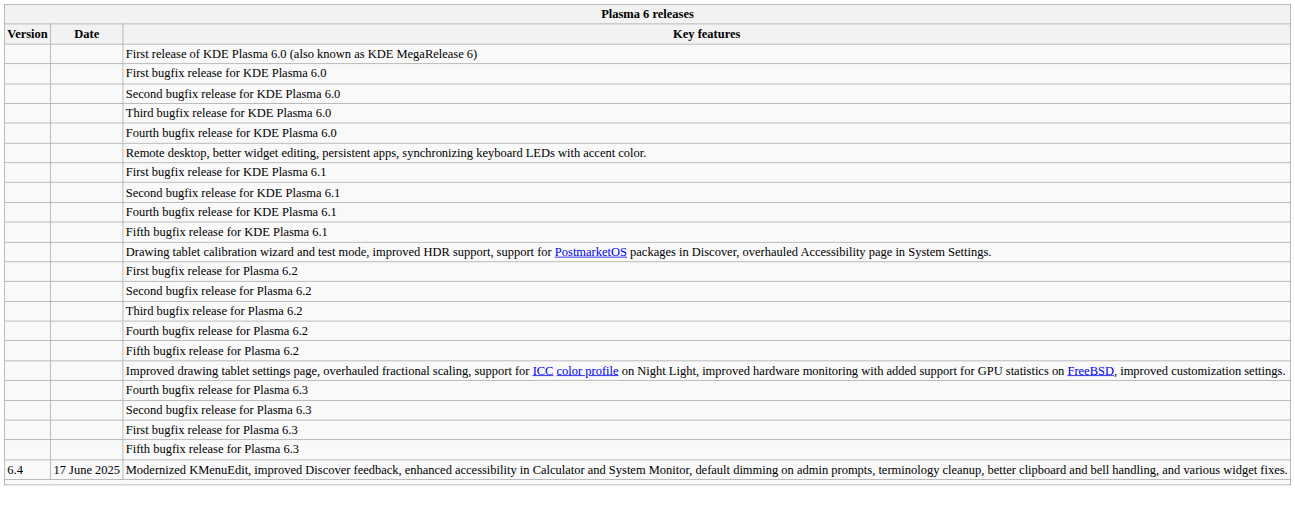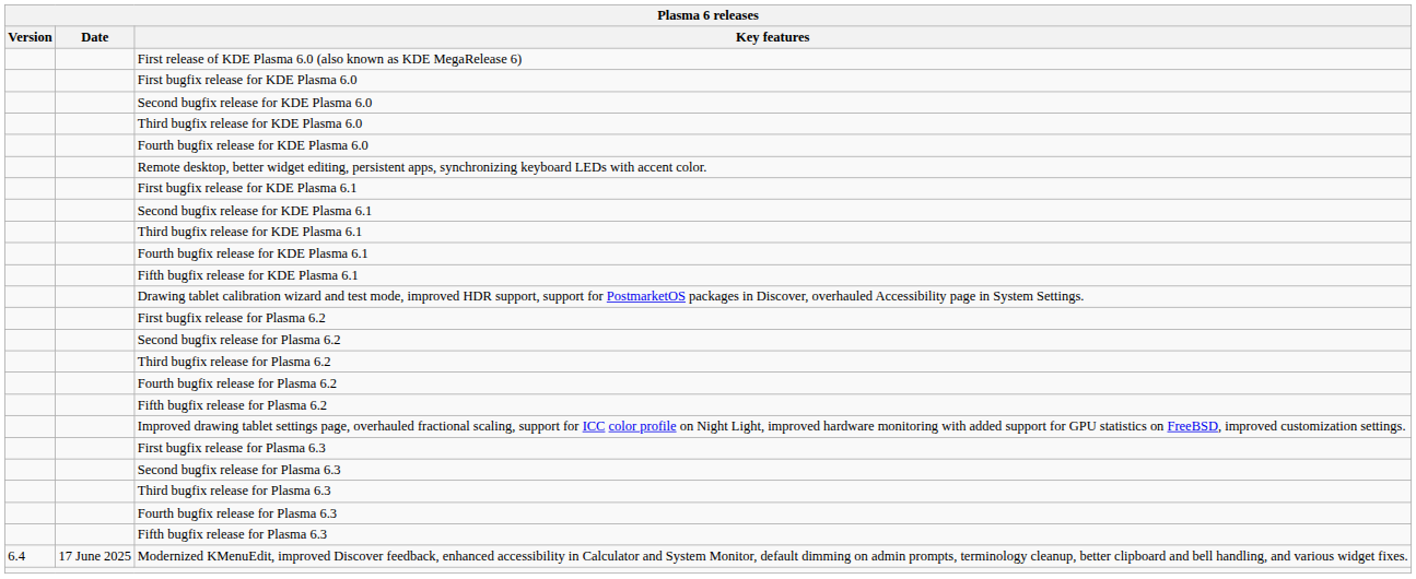 <table class="wikitable">
 <tr>
 <th colspan="3">Plasma 6 releases</th>
 </tr>
 <tr>
 <th>Version</th>
 <th>Date</th>
 <th>Key features</th>
 </tr>
 <tr>
 <td></td>
 <td></td>
 <td>First release of KDE Plasma 6.0 (also known as KDE MegaRelease 6)</td>
 </tr>
 <tr>
 <td></td>
 <td></td>
 <td>First bugfix release for KDE Plasma 6.0</td>
 </tr>
 <tr>
 <td><br></td>
 <td></td>
 <td>Second bugfix release for KDE Plasma 6.0</td>
 </tr>
 <tr>
 <td><br></td>
 <td></td>
 <td>Third bugfix release for KDE Plasma 6.0</td>
 </tr>
 <tr>
 <td><br></td>
 <td></td>
 <td>Fourth bugfix release for KDE Plasma 6.0</td>
 </tr>
 <tr>
 <td><br></td>
 <td></td>
 <td>Remote desktop, better widget editing, persistent apps, synchronizing keyboard LEDs with accent color.</td>
 </tr>
 <tr>
 <td><br></td>
 <td></td>
 <td>First bugfix release for KDE Plasma 6.1</td>
 </tr>
 <tr>
 <td><br></td>
 <td></td>
 <td>Second bugfix release for KDE Plasma 6.1</td>
 </tr>
 <tr>
+<td><br></td>
+<td></td>
+<td>Third bugfix release for KDE Plasma 6.1</td>
+</tr>
+<tr>
 <td></td>
 <td></td>
 <td>Fourth bugfix release for KDE Plasma 6.1</td>
 </tr>
 <tr>
 <td><br></td>
 <td></td>
 <td>Fifth bugfix release for KDE Plasma 6.1</td>
 </tr>
 <tr>
 <td><br></td>
 <td></td>
 <td>Drawing tablet calibration wizard and test mode, improved HDR support, support for <a href='#'>PostmarketOS</a> packages in Discover, overhauled Accessibility page in System Settings.</td>
 </tr>
 <tr>
 <td><br></td>
 <td></td>
 <td>First bugfix release for Plasma 6.2</td>
 </tr>
 <tr>
 <td><br></td>
 <td></td>
 <td>Second bugfix release for Plasma 6.2</td>
 </tr>
 <tr>
 <td><br></td>
 <td></td>
 <td>Third bugfix release for Plasma 6.2</td>
 </tr>
 <tr>
 <td><br></td>
 <td></td>
 <td>Fourth bugfix release for Plasma 6.2</td>
 </tr>
 <tr>
 <td><br></td>
 <td></td>
 <td>Fifth bugfix release for Plasma 6.2</td>
 </tr>
 <tr>
 <td><br></td>
 <td></td>
 <td>Improved drawing tablet settings page, overhauled fractional scaling, support for <a href='#'>ICC</a> <a href='#'>color profile</a> on Night Light, improved hardware monitoring with added support for GPU statistics on <a href='#'>FreeBSD</a>, improved customization settings.</td>
 </tr>
 <tr>
 <td><br></td>
 <td></td>
-<td>Fourth bugfix release for Plasma 6.3</td>
+<td>First bugfix release for Plasma 6.3</td>
 </tr>
 <tr>
 <td><br></td>
 <td></td>
 <td>Second bugfix release for Plasma 6.3</td>
 </tr>
 <tr>
 <td><br></td>
 <td></td>
-<td>First bugfix release for Plasma 6.3</td>
+<td>Third bugfix release for Plasma 6.3</td>
+</tr>
+<tr>
+<td><br></td>
+<td></td>
+<td>Fourth bugfix release for Plasma 6.3</td>
 </tr>
 <tr>
 <td><br></td>
 <td></td>
 <td>Fifth bugfix release for Plasma 6.3</td>
 </tr>
 <tr>
 <td>6.4</td>
 <td>17 June 2025</td>
 <td>Modernized KMenuEdit, improved Discover feedback, enhanced accessibility in Calculator and System Monitor, default dimming on admin prompts, terminology cleanup, better clipboard and bell handling, and various widget fixes.</td>
 </tr>
 <tr>
 <td colspan="3"><small></small></td>
 </tr>
 </table>
